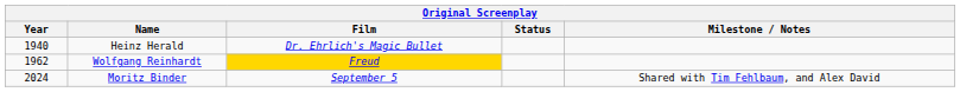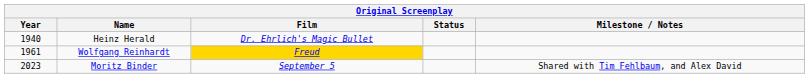 <table class="wikitable" style="text-align: center">
 <tr>
 <th colspan=6 style="text-align:center;"><a href='#'>Original Screenplay</a></th>
 </tr>
 <tr>
 <th style="width:075px;">Year</th>
 <th style="width:200px;">Name</th>
 <th style="width:350px;">Film</th>
 <th style="width:075px;">Status</th>
 <th style="width:500px;">Milestone / Notes</th>
 </tr>
 <tr>
 <td style="text-align: center">1940</td>
 <td>Heinz Herald</td>
 <td><em><a href='#'>Dr. Ehrlich's Magic Bullet</a></em></td>
 <td></td>
 <td></td>
 </tr>
 <tr>
-<td style="text-align: center">1962</td>
+<td style="text-align: center">1961</td>
 <td><a href='#'>Wolfgang Reinhardt</a></td>
 <td style="background: gold;"><em><a href='#'>Freud</a></em></td>
 <td></td>
 <td></td>
 </tr>
 <tr>
-<td style="text-align: center">2024</td>
+<td style="text-align: center">2023</td>
 <td><a href='#'>Moritz Binder</a></td>
 <td><em><a href='#'>September 5</a></em></td>
 <td></td>
 <td>Shared with <a href='#'>Tim Fehlbaum</a>, and Alex David</td>
 </tr>
 </table>
